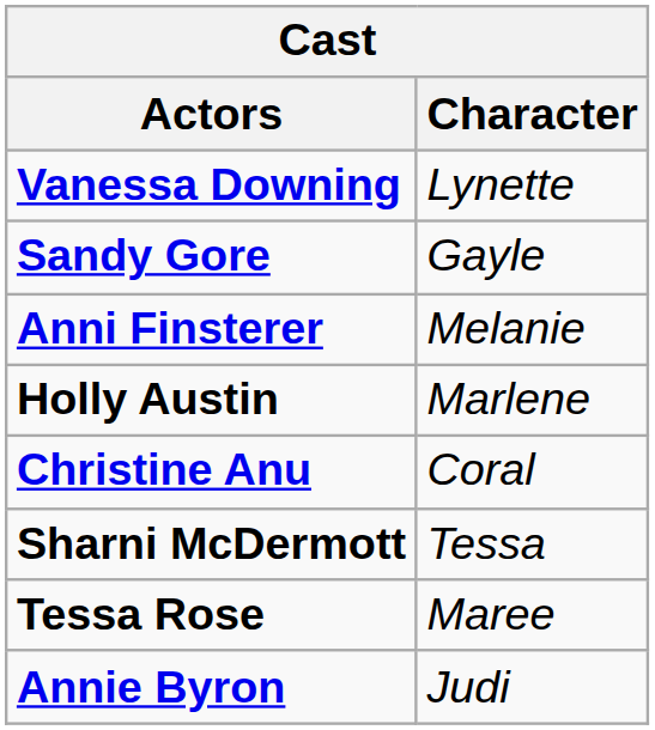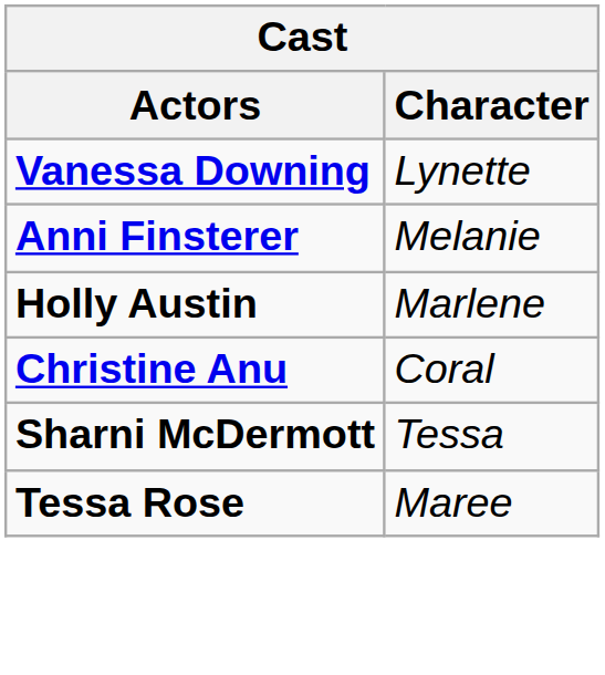 <table class="wikitable">
 <tr>
 <th colspan="2"><strong>Cast</strong></th>
 </tr>
 <tr>
 <th><strong>Actors</strong></th>
 <th><strong>Character</strong></th>
 </tr>
 <tr>
 <td><strong><a href='#'>Vanessa Downing</a></strong></td>
 <td><em>Lynette</em></td>
-</tr>
-<tr>
-<td><strong><a href='#'>Sandy Gore</a></strong></td>
-<td><em>Gayle</em></td>
 </tr>
 <tr>
 <td><strong><a href='#'>Anni Finsterer</a></strong></td>
 <td><em>Melanie</em></td>
 </tr>
 <tr>
 <td><strong>Holly Austin</strong></td>
 <td><em>Marlene</em></td>
 </tr>
 <tr>
 <td><strong><a href='#'>Christine Anu</a></strong></td>
 <td><em>Coral</em></td>
 </tr>
 <tr>
 <td><strong>Sharni McDermott</strong></td>
 <td><em>Tessa</em></td>
 </tr>
 <tr>
 <td><strong>Tessa Rose</strong></td>
 <td><em>Maree</em></td>
 </tr>
-<tr>
-<td><strong><a href='#'>Annie Byron</a></strong></td>
-<td><em>Judi</em></td>
-</tr>
 </table>
